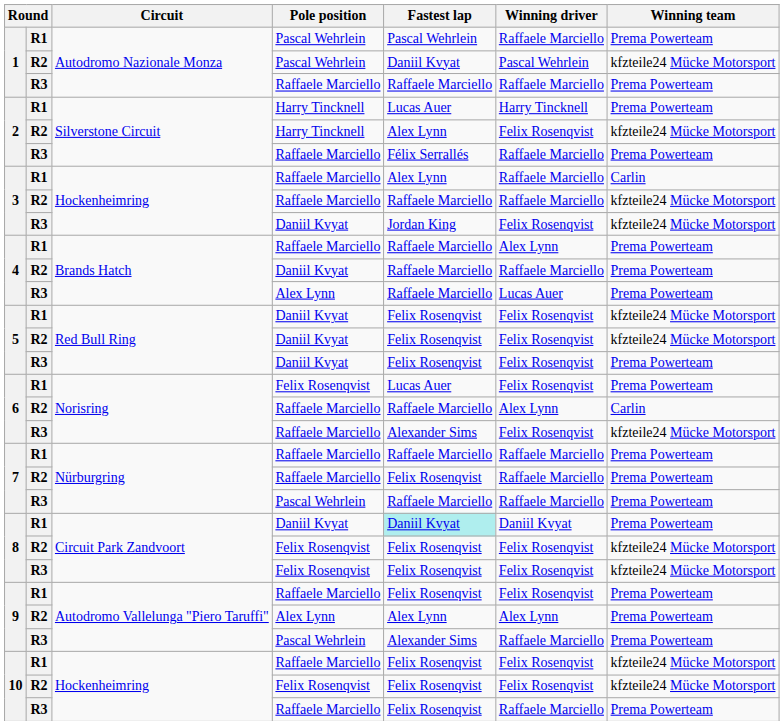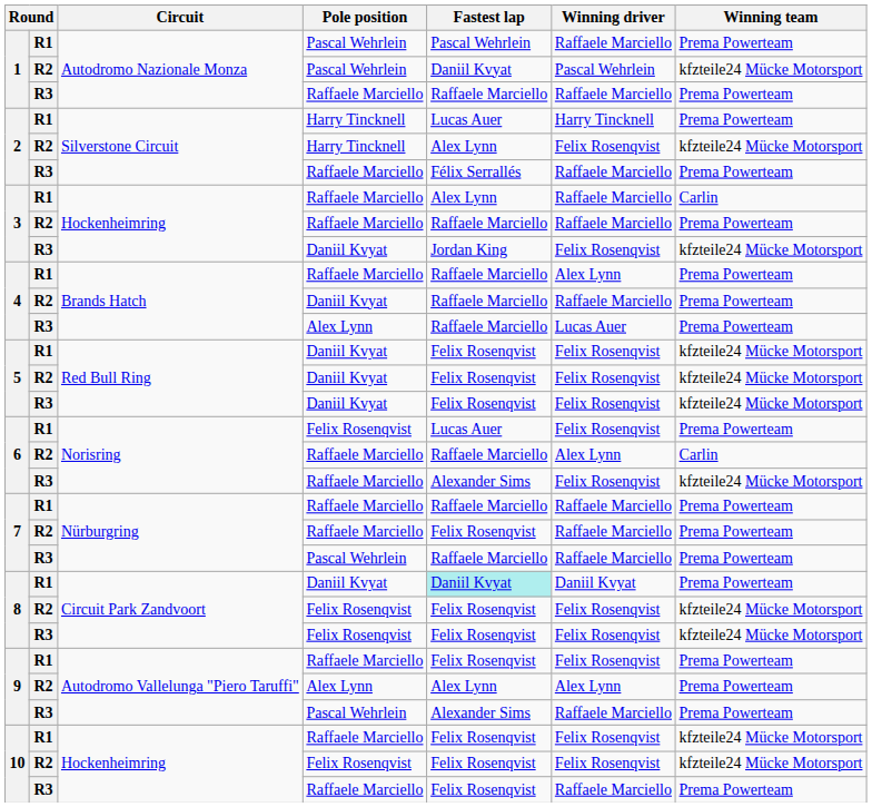 <table class="wikitable" style="font-size: 85%">
 <tr>
 <th colspan="2">Round</th>
 <th>Circuit</th>
 <th>Pole position</th>
 <th>Fastest lap</th>
 <th>Winning driver</th>
 <th>Winning team</th>
 </tr>
 <tr>
 <th rowspan=3>1</th>
 <th>R1</th>
 <td rowspan=3> <a href='#'>Autodromo Nazionale Monza</a></td>
 <td> <a href='#'>Pascal Wehrlein</a></td>
 <td> <a href='#'>Pascal Wehrlein</a></td>
 <td> <a href='#'>Raffaele Marciello</a></td>
 <td> <a href='#'>Prema Powerteam</a></td>
 </tr>
 <tr>
 <th>R2</th>
 <td> <a href='#'>Pascal Wehrlein</a></td>
 <td> <a href='#'>Daniil Kvyat</a></td>
 <td> <a href='#'>Pascal Wehrlein</a></td>
 <td nowrap> kfzteile24 <a href='#'>Mücke Motorsport</a></td>
 </tr>
 <tr>
 <th>R3</th>
 <td> <a href='#'>Raffaele Marciello</a></td>
 <td> <a href='#'>Raffaele Marciello</a></td>
 <td> <a href='#'>Raffaele Marciello</a></td>
 <td> <a href='#'>Prema Powerteam</a></td>
 </tr>
 <tr>
 <th rowspan=3>2</th>
 <th>R1</th>
 <td rowspan=3> <a href='#'>Silverstone Circuit</a></td>
 <td> <a href='#'>Harry Tincknell</a></td>
 <td> <a href='#'>Lucas Auer</a></td>
 <td> <a href='#'>Harry Tincknell</a></td>
 <td> <a href='#'>Prema Powerteam</a></td>
 </tr>
 <tr>
 <th>R2</th>
 <td> <a href='#'>Harry Tincknell</a></td>
 <td> <a href='#'>Alex Lynn</a></td>
 <td> <a href='#'>Felix Rosenqvist</a></td>
 <td> kfzteile24 <a href='#'>Mücke Motorsport</a></td>
 </tr>
 <tr>
 <th>R3</th>
 <td> <a href='#'>Raffaele Marciello</a></td>
 <td> <a href='#'>Félix Serrallés</a></td>
 <td> <a href='#'>Raffaele Marciello</a></td>
 <td> <a href='#'>Prema Powerteam</a></td>
 </tr>
 <tr>
 <th rowspan=3>3</th>
 <th>R1</th>
 <td rowspan=3> <a href='#'>Hockenheimring</a></td>
 <td nowrap> <a href='#'>Raffaele Marciello</a></td>
 <td> <a href='#'>Alex Lynn</a></td>
 <td nowrap> <a href='#'>Raffaele Marciello</a></td>
 <td> <a href='#'>Carlin</a></td>
 </tr>
 <tr>
 <th>R2</th>
 <td> <a href='#'>Raffaele Marciello</a></td>
 <td> <a href='#'>Raffaele Marciello</a></td>
 <td> <a href='#'>Raffaele Marciello</a></td>
-<td> kfzteile24 <a href='#'>Mücke Motorsport</a></td>
+<td> <a href='#'>Prema Powerteam</a></td>
 </tr>
 <tr>
 <th>R3</th>
 <td> <a href='#'>Daniil Kvyat</a></td>
 <td> <a href='#'>Jordan King</a></td>
 <td> <a href='#'>Felix Rosenqvist</a></td>
 <td> kfzteile24 <a href='#'>Mücke Motorsport</a></td>
 </tr>
 <tr>
 <th rowspan=3>4</th>
 <th>R1</th>
 <td rowspan=3> <a href='#'>Brands Hatch</a></td>
 <td> <a href='#'>Raffaele Marciello</a></td>
 <td nowrap> <a href='#'>Raffaele Marciello</a></td>
 <td> <a href='#'>Alex Lynn</a></td>
 <td> <a href='#'>Prema Powerteam</a></td>
 </tr>
 <tr>
 <th>R2</th>
 <td> <a href='#'>Daniil Kvyat</a></td>
 <td> <a href='#'>Raffaele Marciello</a></td>
 <td> <a href='#'>Raffaele Marciello</a></td>
 <td> <a href='#'>Prema Powerteam</a></td>
 </tr>
 <tr>
 <th>R3</th>
 <td> <a href='#'>Alex Lynn</a></td>
 <td> <a href='#'>Raffaele Marciello</a></td>
 <td> <a href='#'>Lucas Auer</a></td>
 <td> <a href='#'>Prema Powerteam</a></td>
 </tr>
 <tr>
 <th rowspan=3>5</th>
 <th>R1</th>
 <td rowspan=3> <a href='#'>Red Bull Ring</a></td>
 <td> <a href='#'>Daniil Kvyat</a></td>
 <td> <a href='#'>Felix Rosenqvist</a></td>
 <td> <a href='#'>Felix Rosenqvist</a></td>
 <td> kfzteile24 <a href='#'>Mücke Motorsport</a></td>
 </tr>
 <tr>
 <th>R2</th>
 <td> <a href='#'>Daniil Kvyat</a></td>
 <td> <a href='#'>Felix Rosenqvist</a></td>
 <td> <a href='#'>Felix Rosenqvist</a></td>
 <td> kfzteile24 <a href='#'>Mücke Motorsport</a></td>
 </tr>
 <tr>
 <th>R3</th>
 <td> <a href='#'>Daniil Kvyat</a></td>
 <td> <a href='#'>Felix Rosenqvist</a></td>
 <td> <a href='#'>Felix Rosenqvist</a></td>
-<td> <a href='#'>Prema Powerteam</a></td>
+<td> kfzteile24 <a href='#'>Mücke Motorsport</a></td>
 </tr>
 <tr>
 <th rowspan=3>6</th>
 <th>R1</th>
 <td rowspan=3> <a href='#'>Norisring</a></td>
 <td> <a href='#'>Felix Rosenqvist</a></td>
 <td> <a href='#'>Lucas Auer</a></td>
 <td> <a href='#'>Felix Rosenqvist</a></td>
 <td> <a href='#'>Prema Powerteam</a></td>
 </tr>
 <tr>
 <th>R2</th>
 <td> <a href='#'>Raffaele Marciello</a></td>
 <td> <a href='#'>Raffaele Marciello</a></td>
 <td> <a href='#'>Alex Lynn</a></td>
 <td> <a href='#'>Carlin</a></td>
 </tr>
 <tr>
 <th>R3</th>
 <td> <a href='#'>Raffaele Marciello</a></td>
 <td> <a href='#'>Alexander Sims</a></td>
 <td> <a href='#'>Felix Rosenqvist</a></td>
 <td> kfzteile24 <a href='#'>Mücke Motorsport</a></td>
 </tr>
 <tr>
 <th rowspan=3>7</th>
 <th>R1</th>
 <td rowspan=3> <a href='#'>Nürburgring</a></td>
 <td> <a href='#'>Raffaele Marciello</a></td>
 <td> <a href='#'>Raffaele Marciello</a></td>
 <td> <a href='#'>Raffaele Marciello</a></td>
 <td> <a href='#'>Prema Powerteam</a></td>
 </tr>
 <tr>
 <th>R2</th>
 <td> <a href='#'>Raffaele Marciello</a></td>
 <td> <a href='#'>Felix Rosenqvist</a></td>
 <td> <a href='#'>Raffaele Marciello</a></td>
 <td> <a href='#'>Prema Powerteam</a></td>
 </tr>
 <tr>
 <th>R3</th>
 <td> <a href='#'>Pascal Wehrlein</a></td>
 <td> <a href='#'>Raffaele Marciello</a></td>
 <td> <a href='#'>Raffaele Marciello</a></td>
 <td> <a href='#'>Prema Powerteam</a></td>
 </tr>
 <tr>
 <th rowspan=3>8</th>
 <th>R1</th>
 <td rowspan=3> <a href='#'>Circuit Park Zandvoort</a></td>
 <td> <a href='#'>Daniil Kvyat</a></td>
 <td style="background: paleturquoise;"> <a href='#'>Daniil Kvyat</a></td>
 <td> <a href='#'>Daniil Kvyat</a></td>
 <td> <a href='#'>Prema Powerteam</a></td>
 </tr>
 <tr>
 <th>R2</th>
 <td> <a href='#'>Felix Rosenqvist</a></td>
 <td> <a href='#'>Felix Rosenqvist</a></td>
 <td> <a href='#'>Felix Rosenqvist</a></td>
 <td> kfzteile24 <a href='#'>Mücke Motorsport</a></td>
 </tr>
 <tr>
 <th>R3</th>
 <td> <a href='#'>Felix Rosenqvist</a></td>
 <td> <a href='#'>Felix Rosenqvist</a></td>
 <td> <a href='#'>Felix Rosenqvist</a></td>
 <td> kfzteile24 <a href='#'>Mücke Motorsport</a></td>
 </tr>
 <tr>
 <th rowspan=3>9</th>
 <th>R1</th>
 <td rowspan=3 nowrap>  <a href='#'>Autodromo Vallelunga "Piero Taruffi"</a></td>
 <td> <a href='#'>Raffaele Marciello</a></td>
 <td> <a href='#'>Felix Rosenqvist</a></td>
 <td> <a href='#'>Felix Rosenqvist</a></td>
 <td> <a href='#'>Prema Powerteam</a></td>
 </tr>
 <tr>
 <th>R2</th>
 <td> <a href='#'>Alex Lynn</a></td>
 <td> <a href='#'>Alex Lynn</a></td>
 <td> <a href='#'>Alex Lynn</a></td>
 <td> <a href='#'>Prema Powerteam</a></td>
 </tr>
 <tr>
 <th>R3</th>
 <td> <a href='#'>Pascal Wehrlein</a></td>
 <td> <a href='#'>Alexander Sims</a></td>
 <td> <a href='#'>Raffaele Marciello</a></td>
 <td> <a href='#'>Prema Powerteam</a></td>
 </tr>
 <tr>
 <th rowspan=3>10</th>
 <th>R1</th>
 <td rowspan=3> <a href='#'>Hockenheimring</a></td>
 <td> <a href='#'>Raffaele Marciello</a></td>
 <td> <a href='#'>Felix Rosenqvist</a></td>
 <td> <a href='#'>Felix Rosenqvist</a></td>
 <td> kfzteile24 <a href='#'>Mücke Motorsport</a></td>
 </tr>
 <tr>
 <th>R2</th>
 <td> <a href='#'>Felix Rosenqvist</a></td>
 <td> <a href='#'>Felix Rosenqvist</a></td>
 <td> <a href='#'>Felix Rosenqvist</a></td>
 <td> kfzteile24 <a href='#'>Mücke Motorsport</a></td>
 </tr>
 <tr>
 <th>R3</th>
 <td> <a href='#'>Raffaele Marciello</a></td>
 <td> <a href='#'>Felix Rosenqvist</a></td>
 <td> <a href='#'>Raffaele Marciello</a></td>
 <td> <a href='#'>Prema Powerteam</a></td>
 </tr>
 </table>
